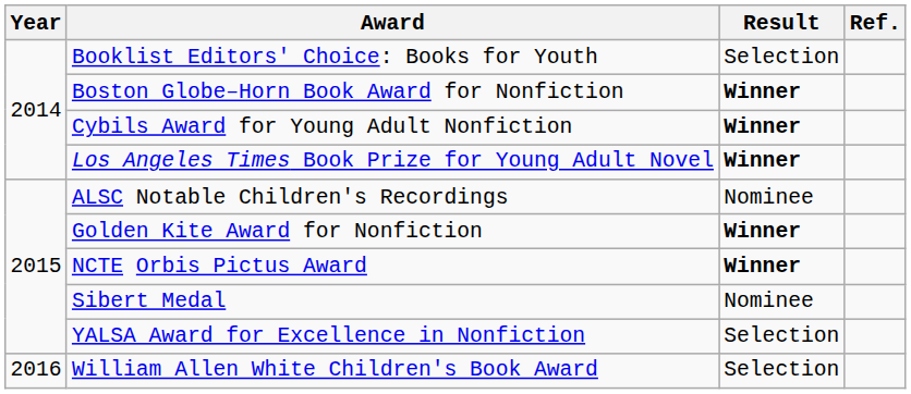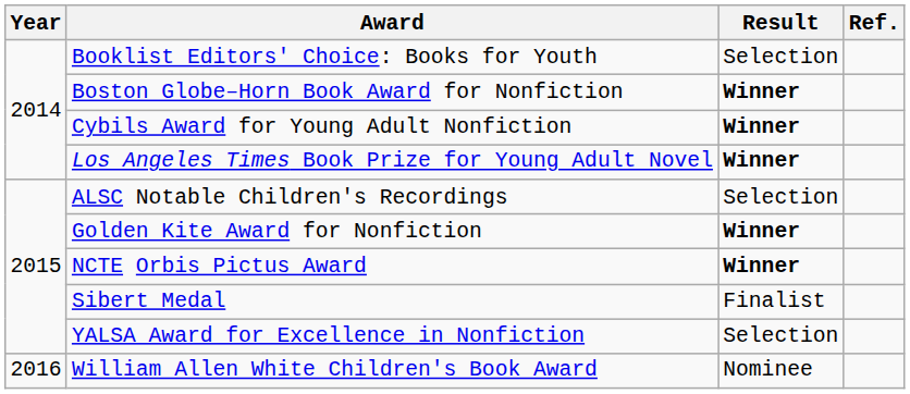 <table class="wikitable sortable mw-collapsible">
 <tr>
 <th>Year</th>
 <th>Award</th>
 <th>Result</th>
 <th>Ref.</th>
 </tr>
 <tr>
 <td rowspan="4">2014</td>
 <td><a href='#'>Booklist Editors' Choice</a>: Books for Youth</td>
 <td>Selection</td>
 <td></td>
 </tr>
 <tr>
 <td><a href='#'>Boston Globe–Horn Book Award</a> for Nonfiction</td>
 <td><strong>Winner</strong></td>
 <td></td>
 </tr>
 <tr>
 <td><a href='#'>Cybils Award</a> for Young Adult Nonfiction</td>
 <td><strong>Winner</strong></td>
 <td></td>
 </tr>
 <tr>
 <td><a href='#'><em>Los Angeles Times</em> Book Prize for Young Adult Novel</a></td>
 <td><strong>Winner</strong></td>
 <td></td>
 </tr>
 <tr>
 <td rowspan="5">2015</td>
 <td><a href='#'>ALSC</a> Notable Children's Recordings</td>
-<td>Nominee</td>
+<td>Selection</td>
 <td></td>
 </tr>
 <tr>
 <td><a href='#'>Golden Kite Award</a> for Nonfiction</td>
 <td><strong>Winner</strong></td>
 <td></td>
 </tr>
 <tr>
 <td><a href='#'>NCTE</a> <a href='#'>Orbis Pictus Award</a></td>
 <td><strong>Winner</strong></td>
 <td></td>
 </tr>
 <tr>
 <td><a href='#'>Sibert Medal</a></td>
-<td>Nominee</td>
+<td>Finalist</td>
 <td></td>
 </tr>
 <tr>
 <td><a href='#'>YALSA Award for Excellence in Nonfiction</a></td>
 <td>Selection</td>
 <td></td>
 </tr>
 <tr>
 <td>2016</td>
 <td><a href='#'>William Allen White Children's Book Award</a></td>
-<td>Selection</td>
+<td>Nominee</td>
 <td></td>
 </tr>
 </table>
